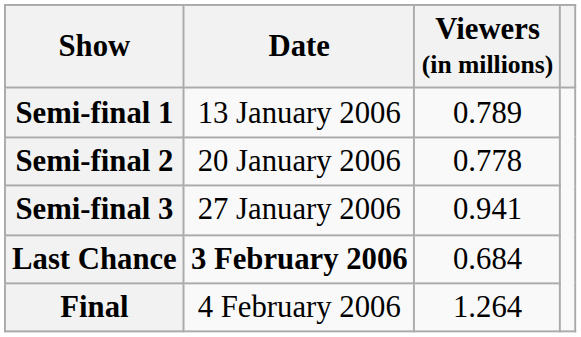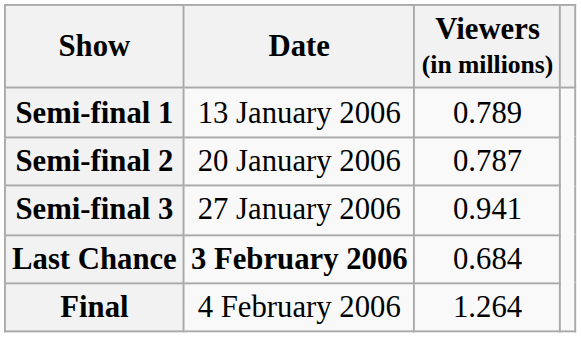 <table class="wikitable plainrowheaders sortable" style="text-align:center">
 <tr>
 <th>Show</th>
 <th>Date</th>
 <th>Viewers<br><small>(in millions)</small></th>
 <th></th>
 </tr>
 <tr>
 <th scope="row">Semi-final 1</th>
 <td>13 January 2006</td>
 <td>0.789</td>
 <td rowspan="5"></td>
 </tr>
 <tr>
 <th scope="row">Semi-final 2</th>
 <td>20 January 2006</td>
-<td>0.778</td>
+<td>0.787</td>
 </tr>
 <tr>
 <th scope="row">Semi-final 3</th>
 <td>27 January 2006</td>
 <td>0.941</td>
 </tr>
 <tr>
 <th scope="row">Last Chance</th>
 <td><strong>3 February 2006</strong></td>
 <td>0.684</td>
 </tr>
 <tr>
 <th scope="row">Final</th>
 <td>4 February 2006</td>
 <td>1.264</td>
 </tr>
 </table>
